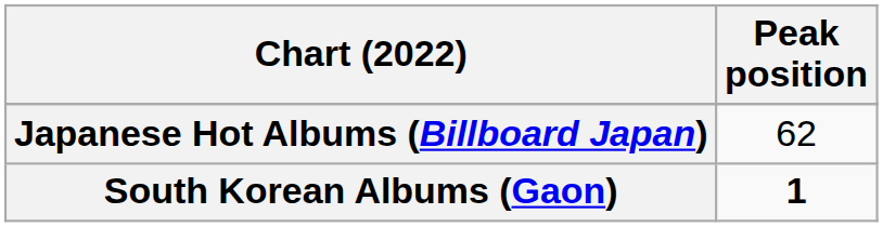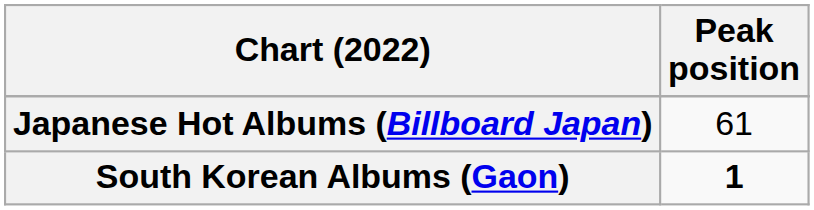 <table class="wikitable sortable plainrowheaders" style="text-align:center">
 <tr>
 <th scope="col">Chart (2022)</th>
 <th scope="col">Peak<br>position</th>
 </tr>
 <tr>
 </tr>
 <tr>
 <th scope="row">Japanese Hot Albums (<em><a href='#'>Billboard Japan</a></em>)</th>
-<td>62</td>
+<td>61</td>
 </tr>
 <tr>
 <th scope="row">South Korean Albums (<a href='#'>Gaon</a>)</th>
 <td><strong>1</strong></td>
 </tr>
 </table>
